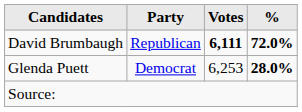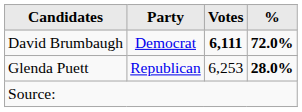 <table class=wikitable style="font-size:95%; text-align:right;">
 <tr>
 <th style="background-color:#E9E9E9" align=center>Candidates</th>
 <th style="background-color:#E9E9E9" align=center>Party</th>
 <th style="background-color:#E9E9E9" align=center>Votes</th>
 <th style="background-color:#E9E9E9" align=center>%</th>
 </tr>
 <tr>
 <td align=left>David Brumbaugh</td>
-<td align=center><a href='#'>Republican</a></td>
+<td align=center><a href='#'>Democrat</a></td>
 <td align=center><strong>6,111</strong></td>
 <td align=center><strong>72.0%</strong></td>
 </tr>
 <tr>
 <td align=left>Glenda Puett</td>
-<td align=center><a href='#'>Democrat</a></td>
+<td align=center><a href='#'>Republican</a></td>
 <td align=center>6,253</td>
 <td align=center><strong>28.0%</strong></td>
 </tr>
 <tr>
 <td align="left" colspan=6>Source:  </td>
 </tr>
 </table>
